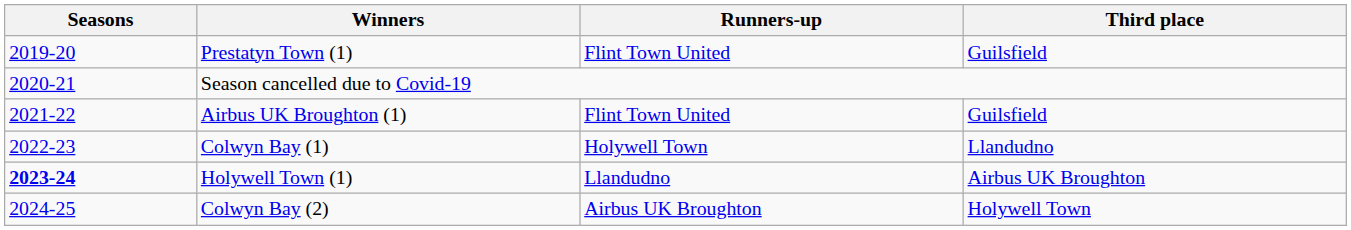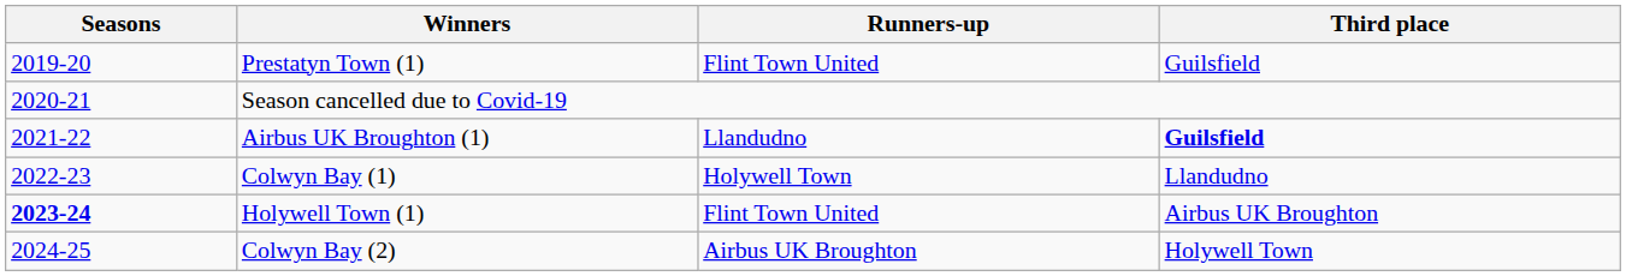 <table class="wikitable">
 <tr>
 <th style="width:8%;">Seasons</th>
 <th style="width:16%;">Winners</th>
 <th style="width:16%;">Runners-up</th>
 <th style="width:16%;">Third place</th>
 </tr>
 <tr>
 <td align=centre><a href='#'>2019-20</a></td>
 <td><a href='#'>Prestatyn Town</a> (1)</td>
 <td><a href='#'>Flint Town United</a></td>
 <td><a href='#'>Guilsfield</a></td>
 </tr>
 <tr>
 <td><a href='#'>2020-21</a></td>
 <td colspan="3"align="centre">Season cancelled due to <a href='#'>Covid-19</a></td>
 </tr>
 <tr>
 <td align=centre><a href='#'>2021-22</a></td>
 <td><a href='#'>Airbus UK Broughton</a> (1)</td>
-<td><a href='#'>Flint Town United</a></td>
-<td><a href='#'>Guilsfield</a></td>
+<td><a href='#'>Llandudno</a></td>
+<td><strong><a href='#'>Guilsfield</a></strong></td>
 </tr>
 <tr>
 <td align=centre><a href='#'>2022-23</a></td>
 <td><a href='#'>Colwyn Bay</a> (1)</td>
 <td><a href='#'>Holywell Town</a></td>
 <td><a href='#'>Llandudno</a></td>
 </tr>
 <tr>
 <td align=centre><strong><a href='#'>2023-24</a></strong></td>
 <td><a href='#'>Holywell Town</a> (1)</td>
-<td><a href='#'>Llandudno</a></td>
+<td><a href='#'>Flint Town United</a></td>
 <td><a href='#'>Airbus UK Broughton</a></td>
 </tr>
 <tr>
 <td align=centre><a href='#'>2024-25</a></td>
 <td><a href='#'>Colwyn Bay</a> (2)</td>
 <td><a href='#'>Airbus UK Broughton</a></td>
 <td><a href='#'>Holywell Town</a></td>
 </tr>
 </table>
